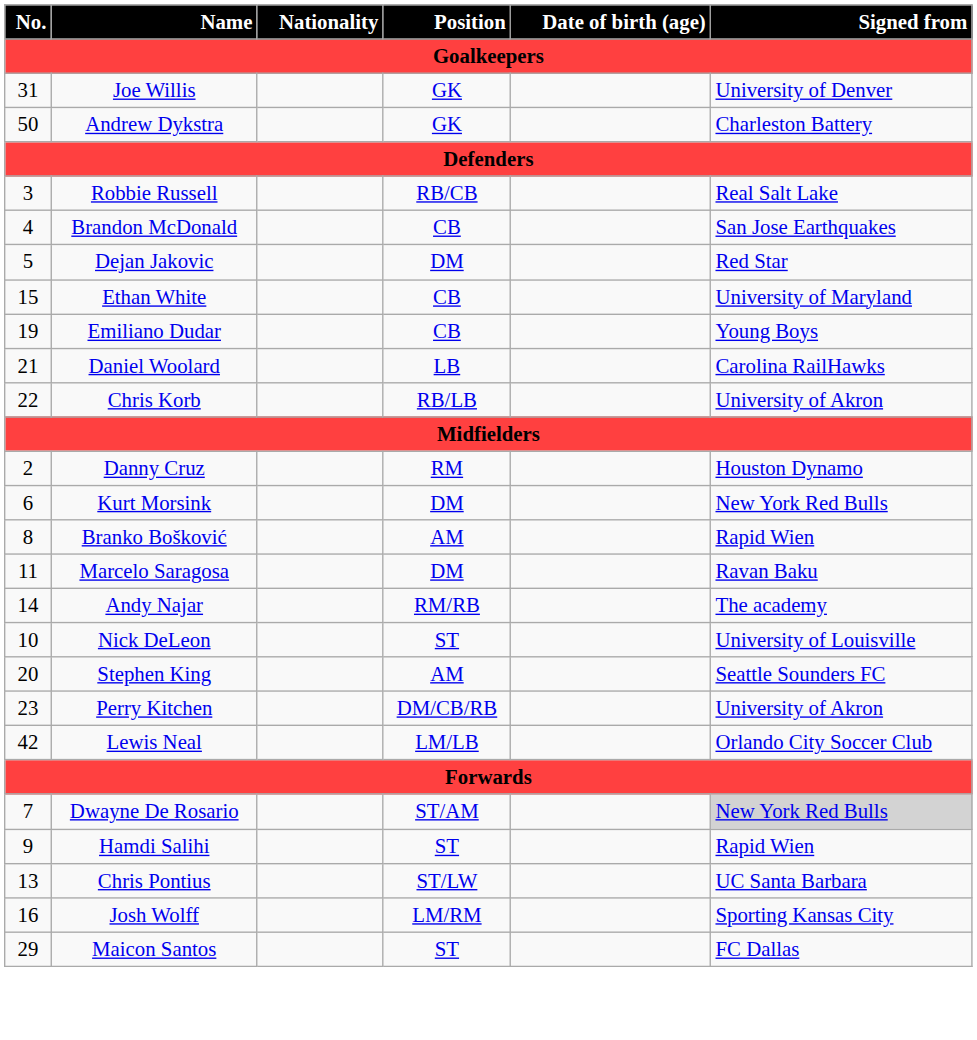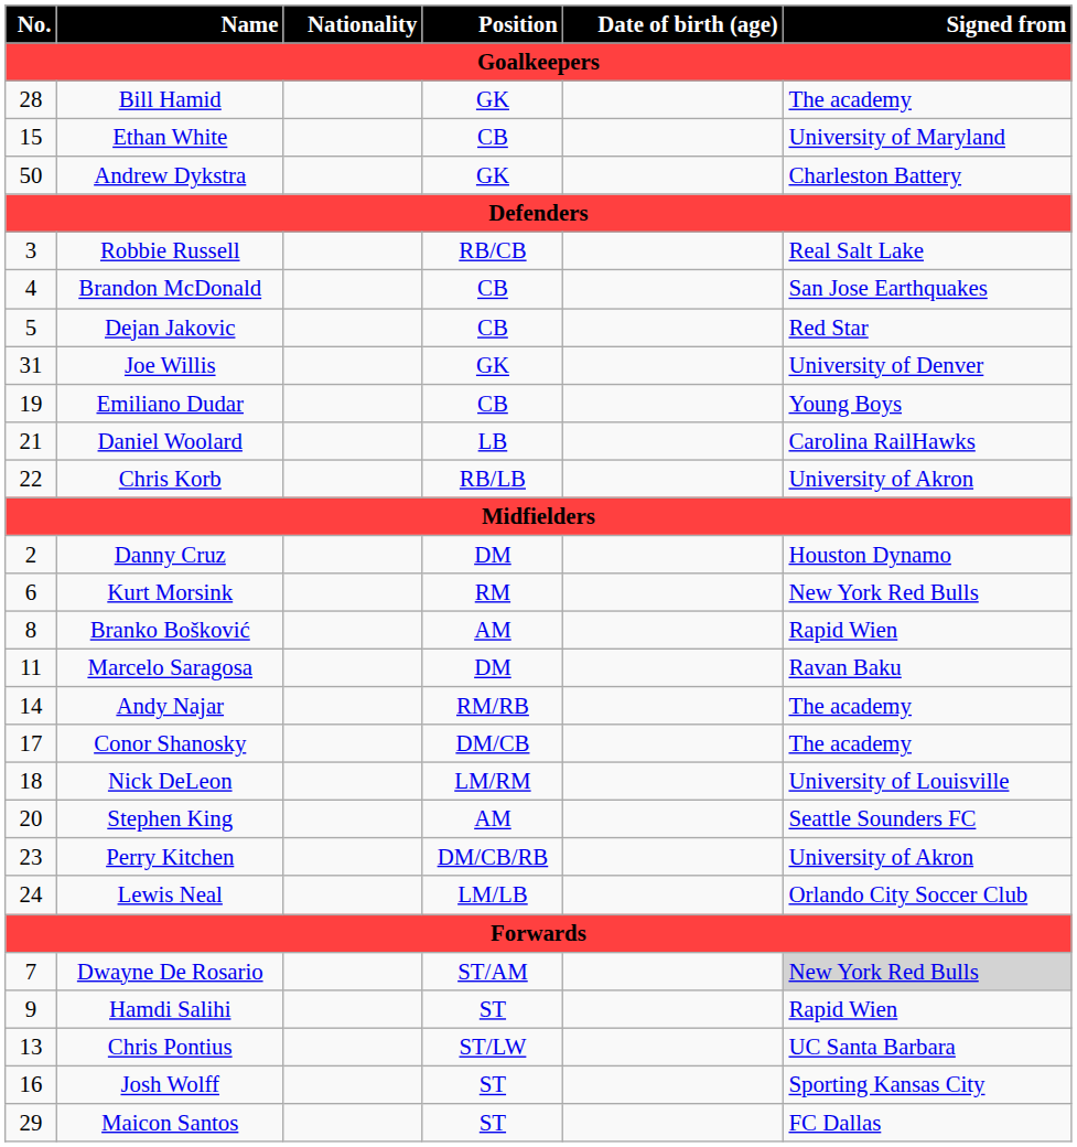 <table class="wikitable" style="text-align:center; font-size:95%; width:80%;">
 <tr>
 <th style="background:#000; color:white; text-align:right;">No.</th>
 <th style="background:#000; color:white; text-align:right;">Name</th>
 <th style="background:#000; color:white; text-align:right;">Nationality</th>
 <th style="background:#000; color:white; text-align:right;">Position</th>
 <th style="background:#000; color:white; text-align:right;">Date of birth (age)</th>
 <th style="background:#000; color:white; text-align:right;">Signed from</th>
 </tr>
 <tr align=center>
 <th colspan="6" style="background:#ff4040; text-align:center;">Goalkeepers</th>
 </tr>
 <tr>
-<td>31</td>
-<td><a href='#'>Joe Willis</a></td>
+<td>28</td>
+<td><a href='#'>Bill Hamid</a></td>
 <td></td>
 <td><a href='#'>GK</a></td>
 <td></td>
-<td align=left> <a href='#'>University of Denver</a></td>
+<td align=left><a href='#'>The academy</a></td>
+</tr>
+<tr>
+<td>15</td>
+<td><a href='#'>Ethan White</a></td>
+<td></td>
+<td><a href='#'>CB</a></td>
+<td></td>
+<td align=left> <a href='#'>University of Maryland</a></td>
 </tr>
 <tr>
 <td>50</td>
 <td><a href='#'>Andrew Dykstra</a></td>
 <td></td>
 <td><a href='#'>GK</a></td>
 <td></td>
 <td align=left> <a href='#'>Charleston Battery</a></td>
 </tr>
 <tr>
 <th colspan="6" style="background:#ff4040; text-align:center;">Defenders</th>
 </tr>
 <tr>
 <td>3</td>
 <td><a href='#'>Robbie Russell</a></td>
 <td></td>
 <td><a href='#'>RB/CB</a></td>
 <td></td>
 <td align=left> <a href='#'>Real Salt Lake</a></td>
 </tr>
 <tr>
 <td>4</td>
 <td><a href='#'>Brandon McDonald</a></td>
 <td></td>
 <td><a href='#'>CB</a></td>
 <td></td>
 <td align=left> <a href='#'>San Jose Earthquakes</a></td>
 </tr>
 <tr>
 <td>5</td>
 <td><a href='#'>Dejan Jakovic</a></td>
 <td></td>
-<td><a href='#'>DM</a></td>
+<td><a href='#'>CB</a></td>
 <td></td>
 <td align=left> <a href='#'>Red Star</a></td>
 </tr>
 <tr>
-<td>15</td>
-<td><a href='#'>Ethan White</a></td>
+<td>31</td>
+<td><a href='#'>Joe Willis</a></td>
 <td></td>
-<td><a href='#'>CB</a></td>
+<td><a href='#'>GK</a></td>
 <td></td>
-<td align=left> <a href='#'>University of Maryland</a></td>
+<td align=left> <a href='#'>University of Denver</a></td>
 </tr>
 <tr>
 <td>19</td>
 <td><a href='#'>Emiliano Dudar</a></td>
 <td></td>
 <td><a href='#'>CB</a></td>
 <td></td>
 <td align=left> <a href='#'>Young Boys</a></td>
 </tr>
 <tr>
 <td>21</td>
 <td><a href='#'>Daniel Woolard</a></td>
 <td></td>
 <td><a href='#'>LB</a></td>
 <td></td>
 <td align=left> <a href='#'>Carolina RailHawks</a></td>
 </tr>
 <tr>
 <td>22</td>
 <td><a href='#'>Chris Korb</a></td>
 <td></td>
 <td><a href='#'>RB/LB</a></td>
 <td></td>
 <td align=left> <a href='#'>University of Akron</a></td>
 </tr>
 <tr>
 <th colspan="6" style="background:#ff4040; text-align:center;">Midfielders</th>
 </tr>
 <tr>
 <td>2</td>
 <td><a href='#'>Danny Cruz</a></td>
 <td></td>
-<td><a href='#'>RM</a></td>
+<td><a href='#'>DM</a></td>
 <td></td>
 <td align=left> <a href='#'>Houston Dynamo</a></td>
 </tr>
 <tr>
 <td>6</td>
 <td><a href='#'>Kurt Morsink</a></td>
 <td></td>
-<td><a href='#'>DM</a></td>
+<td><a href='#'>RM</a></td>
 <td></td>
 <td align=left> <a href='#'>New York Red Bulls</a></td>
 </tr>
 <tr>
 <td>8</td>
 <td><a href='#'>Branko Bošković</a></td>
 <td></td>
 <td><a href='#'>AM</a></td>
 <td></td>
 <td align=left> <a href='#'>Rapid Wien</a></td>
 </tr>
 <tr>
 <td>11</td>
 <td><a href='#'>Marcelo Saragosa</a></td>
 <td></td>
 <td><a href='#'>DM</a></td>
 <td></td>
 <td align=left> <a href='#'>Ravan Baku</a></td>
 </tr>
 <tr>
 <td>14</td>
 <td><a href='#'>Andy Najar</a></td>
 <td></td>
 <td><a href='#'>RM/RB</a></td>
 <td></td>
 <td align=left><a href='#'>The academy</a></td>
 </tr>
 <tr>
-<td>10</td>
+<td>17</td>
+<td><a href='#'>Conor Shanosky</a></td>
+<td></td>
+<td><a href='#'>DM/CB</a></td>
+<td></td>
+<td align=left><a href='#'>The academy</a></td>
+</tr>
+<tr>
+<td>18</td>
 <td><a href='#'>Nick DeLeon</a></td>
 <td></td>
-<td><a href='#'>ST</a></td>
+<td><a href='#'>LM/RM</a></td>
 <td></td>
 <td align=left> <a href='#'>University of Louisville</a></td>
 </tr>
 <tr>
 <td>20</td>
 <td><a href='#'>Stephen King</a></td>
 <td></td>
 <td><a href='#'>AM</a></td>
 <td></td>
 <td align=left> <a href='#'>Seattle Sounders FC</a></td>
 </tr>
 <tr>
 <td>23</td>
 <td><a href='#'>Perry Kitchen</a></td>
 <td></td>
 <td><a href='#'>DM/CB/RB</a></td>
 <td></td>
 <td align=left> <a href='#'>University of Akron</a></td>
 </tr>
 <tr>
-<td>42</td>
+<td>24</td>
 <td><a href='#'>Lewis Neal</a></td>
 <td></td>
 <td><a href='#'>LM/LB</a></td>
 <td></td>
 <td align=left> <a href='#'>Orlando City Soccer Club</a></td>
 </tr>
 <tr>
 <th colspan="6" style="background:#ff4040; text-align:center;">Forwards</th>
 </tr>
 <tr>
 <td>7</td>
 <td><a href='#'>Dwayne De Rosario</a></td>
 <td></td>
 <td><a href='#'>ST/AM</a></td>
 <td></td>
 <td align=left style="background: lightgrey;"> <a href='#'>New York Red Bulls</a></td>
 </tr>
 <tr>
 <td>9</td>
 <td><a href='#'>Hamdi Salihi</a></td>
 <td></td>
 <td><a href='#'>ST</a></td>
 <td></td>
 <td align=left> <a href='#'>Rapid Wien</a></td>
 </tr>
 <tr>
 <td>13</td>
 <td><a href='#'>Chris Pontius</a></td>
 <td></td>
 <td><a href='#'>ST/LW</a></td>
 <td></td>
 <td align=left> <a href='#'>UC Santa Barbara</a></td>
 </tr>
 <tr>
 <td>16</td>
 <td><a href='#'>Josh Wolff</a></td>
 <td></td>
-<td><a href='#'>LM/RM</a></td>
+<td><a href='#'>ST</a></td>
 <td></td>
 <td align=left> <a href='#'>Sporting Kansas City</a></td>
 </tr>
 <tr>
 <td>29</td>
 <td><a href='#'>Maicon Santos</a></td>
 <td></td>
 <td><a href='#'>ST</a></td>
 <td></td>
 <td align=left> <a href='#'>FC Dallas</a></td>
 </tr>
 </table>
